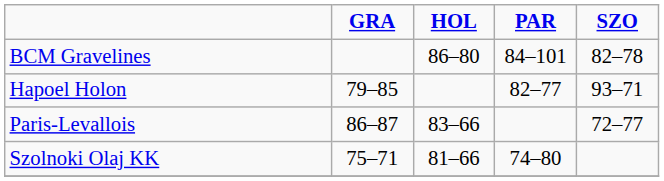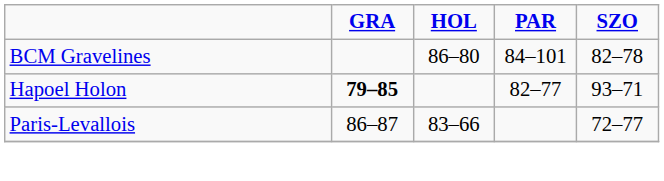 <table class="wikitable" style="font-size: 90%; text-align: center">
 <tr>
 <td width=220></td>
 <td width=50><strong><a href='#'>GRA</a></strong></td>
 <td width=50><strong><a href='#'>HOL</a></strong></td>
 <td width=50><strong><a href='#'>PAR</a></strong></td>
 <td width=50><strong><a href='#'>SZO</a></strong></td>
 </tr>
 <tr>
 <td align=left> <a href='#'>BCM Gravelines</a></td>
 <td></td>
 <td>86–80</td>
 <td>84–101</td>
 <td>82–78</td>
 </tr>
 <tr>
 <td align=left> <a href='#'>Hapoel Holon</a></td>
-<td>79–85</td>
+<td><strong>79–85</strong></td>
 <td></td>
 <td>82–77</td>
 <td>93–71</td>
 </tr>
 <tr>
 <td align=left> <a href='#'>Paris-Levallois</a></td>
 <td>86–87</td>
 <td>83–66</td>
 <td></td>
 <td>72–77</td>
 </tr>
 <tr>
-<td align=left> <a href='#'>Szolnoki Olaj KK</a></td>
-<td>75–71</td>
-<td>81–66</td>
-<td>74–80</td>
-<td></td>
-</tr>
-<tr>
 </tr>
 </table>
